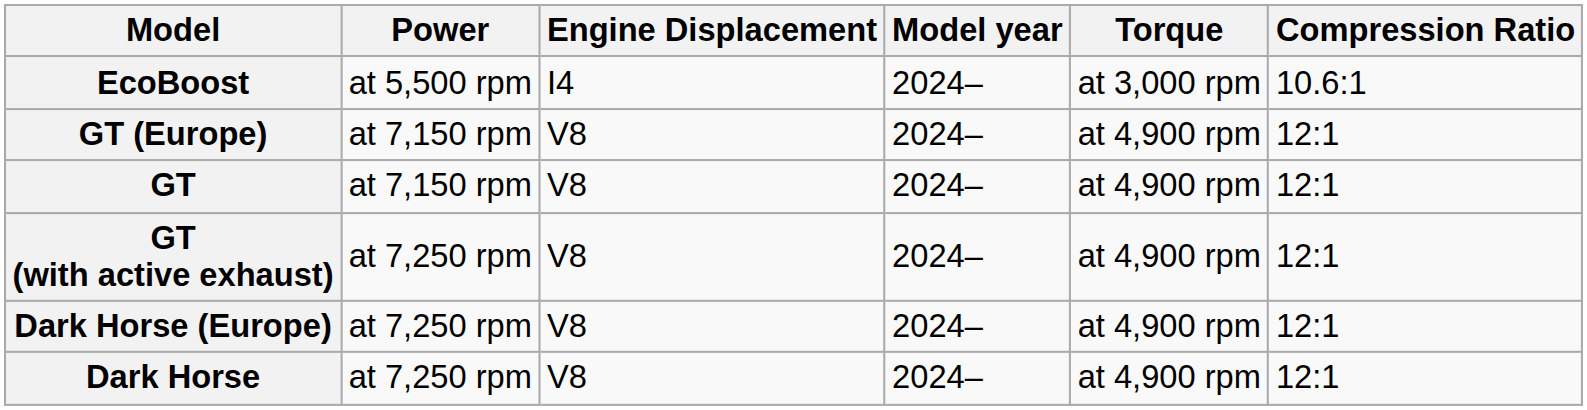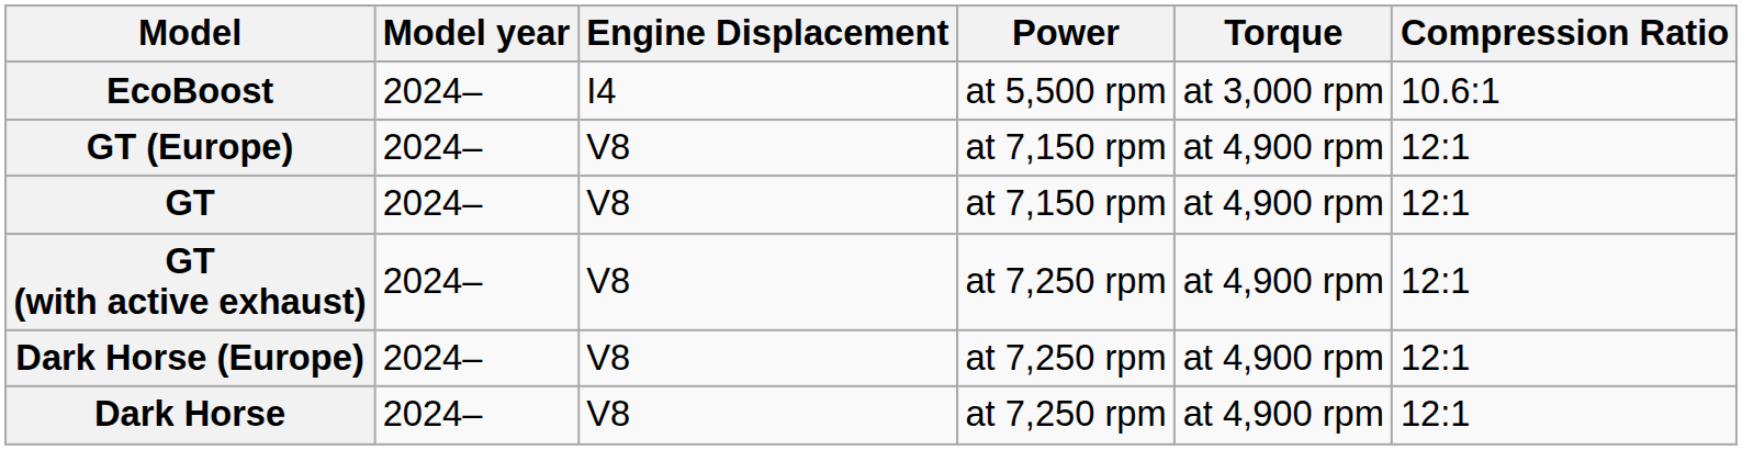 <table class="wikitable defaultcenter">
 <tr>
 <th>Model</th>
+<th>Model year</th>
+<th>Engine Displacement</th>
 <th>Power</th>
-<th>Engine Displacement</th>
-<th>Model year</th>
 <th>Torque</th>
 <th>Compression Ratio</th>
 </tr>
 <tr>
 <th>EcoBoost</th>
+<td>2024–</td>
+<td> I4</td>
 <td> at 5,500 rpm</td>
-<td> I4</td>
-<td>2024–</td>
 <td> at 3,000 rpm</td>
 <td>10.6:1</td>
 </tr>
 <tr>
 <th>GT (Europe)</th>
+<td>2024–</td>
+<td> V8</td>
 <td> at 7,150 rpm</td>
-<td> V8</td>
-<td>2024–</td>
 <td> at 4,900 rpm</td>
 <td>12:1</td>
 </tr>
 <tr>
 <th>GT</th>
+<td>2024–</td>
+<td> V8</td>
 <td> at 7,150 rpm</td>
-<td> V8</td>
-<td>2024–</td>
 <td> at 4,900 rpm</td>
 <td>12:1</td>
 </tr>
 <tr>
 <th>GT<br>(with active exhaust)</th>
+<td>2024–</td>
+<td> V8</td>
 <td> at 7,250 rpm</td>
-<td> V8</td>
-<td>2024–</td>
 <td> at 4,900 rpm</td>
 <td>12:1</td>
 </tr>
 <tr>
 <th>Dark Horse (Europe)</th>
+<td>2024–</td>
+<td> V8</td>
 <td> at 7,250 rpm</td>
-<td> V8</td>
-<td>2024–</td>
 <td> at 4,900 rpm</td>
 <td>12:1</td>
 </tr>
 <tr>
 <th>Dark Horse</th>
+<td>2024–</td>
+<td> V8</td>
 <td> at 7,250 rpm</td>
-<td> V8</td>
-<td>2024–</td>
 <td> at 4,900 rpm</td>
 <td>12:1</td>
 </tr>
 </table>
